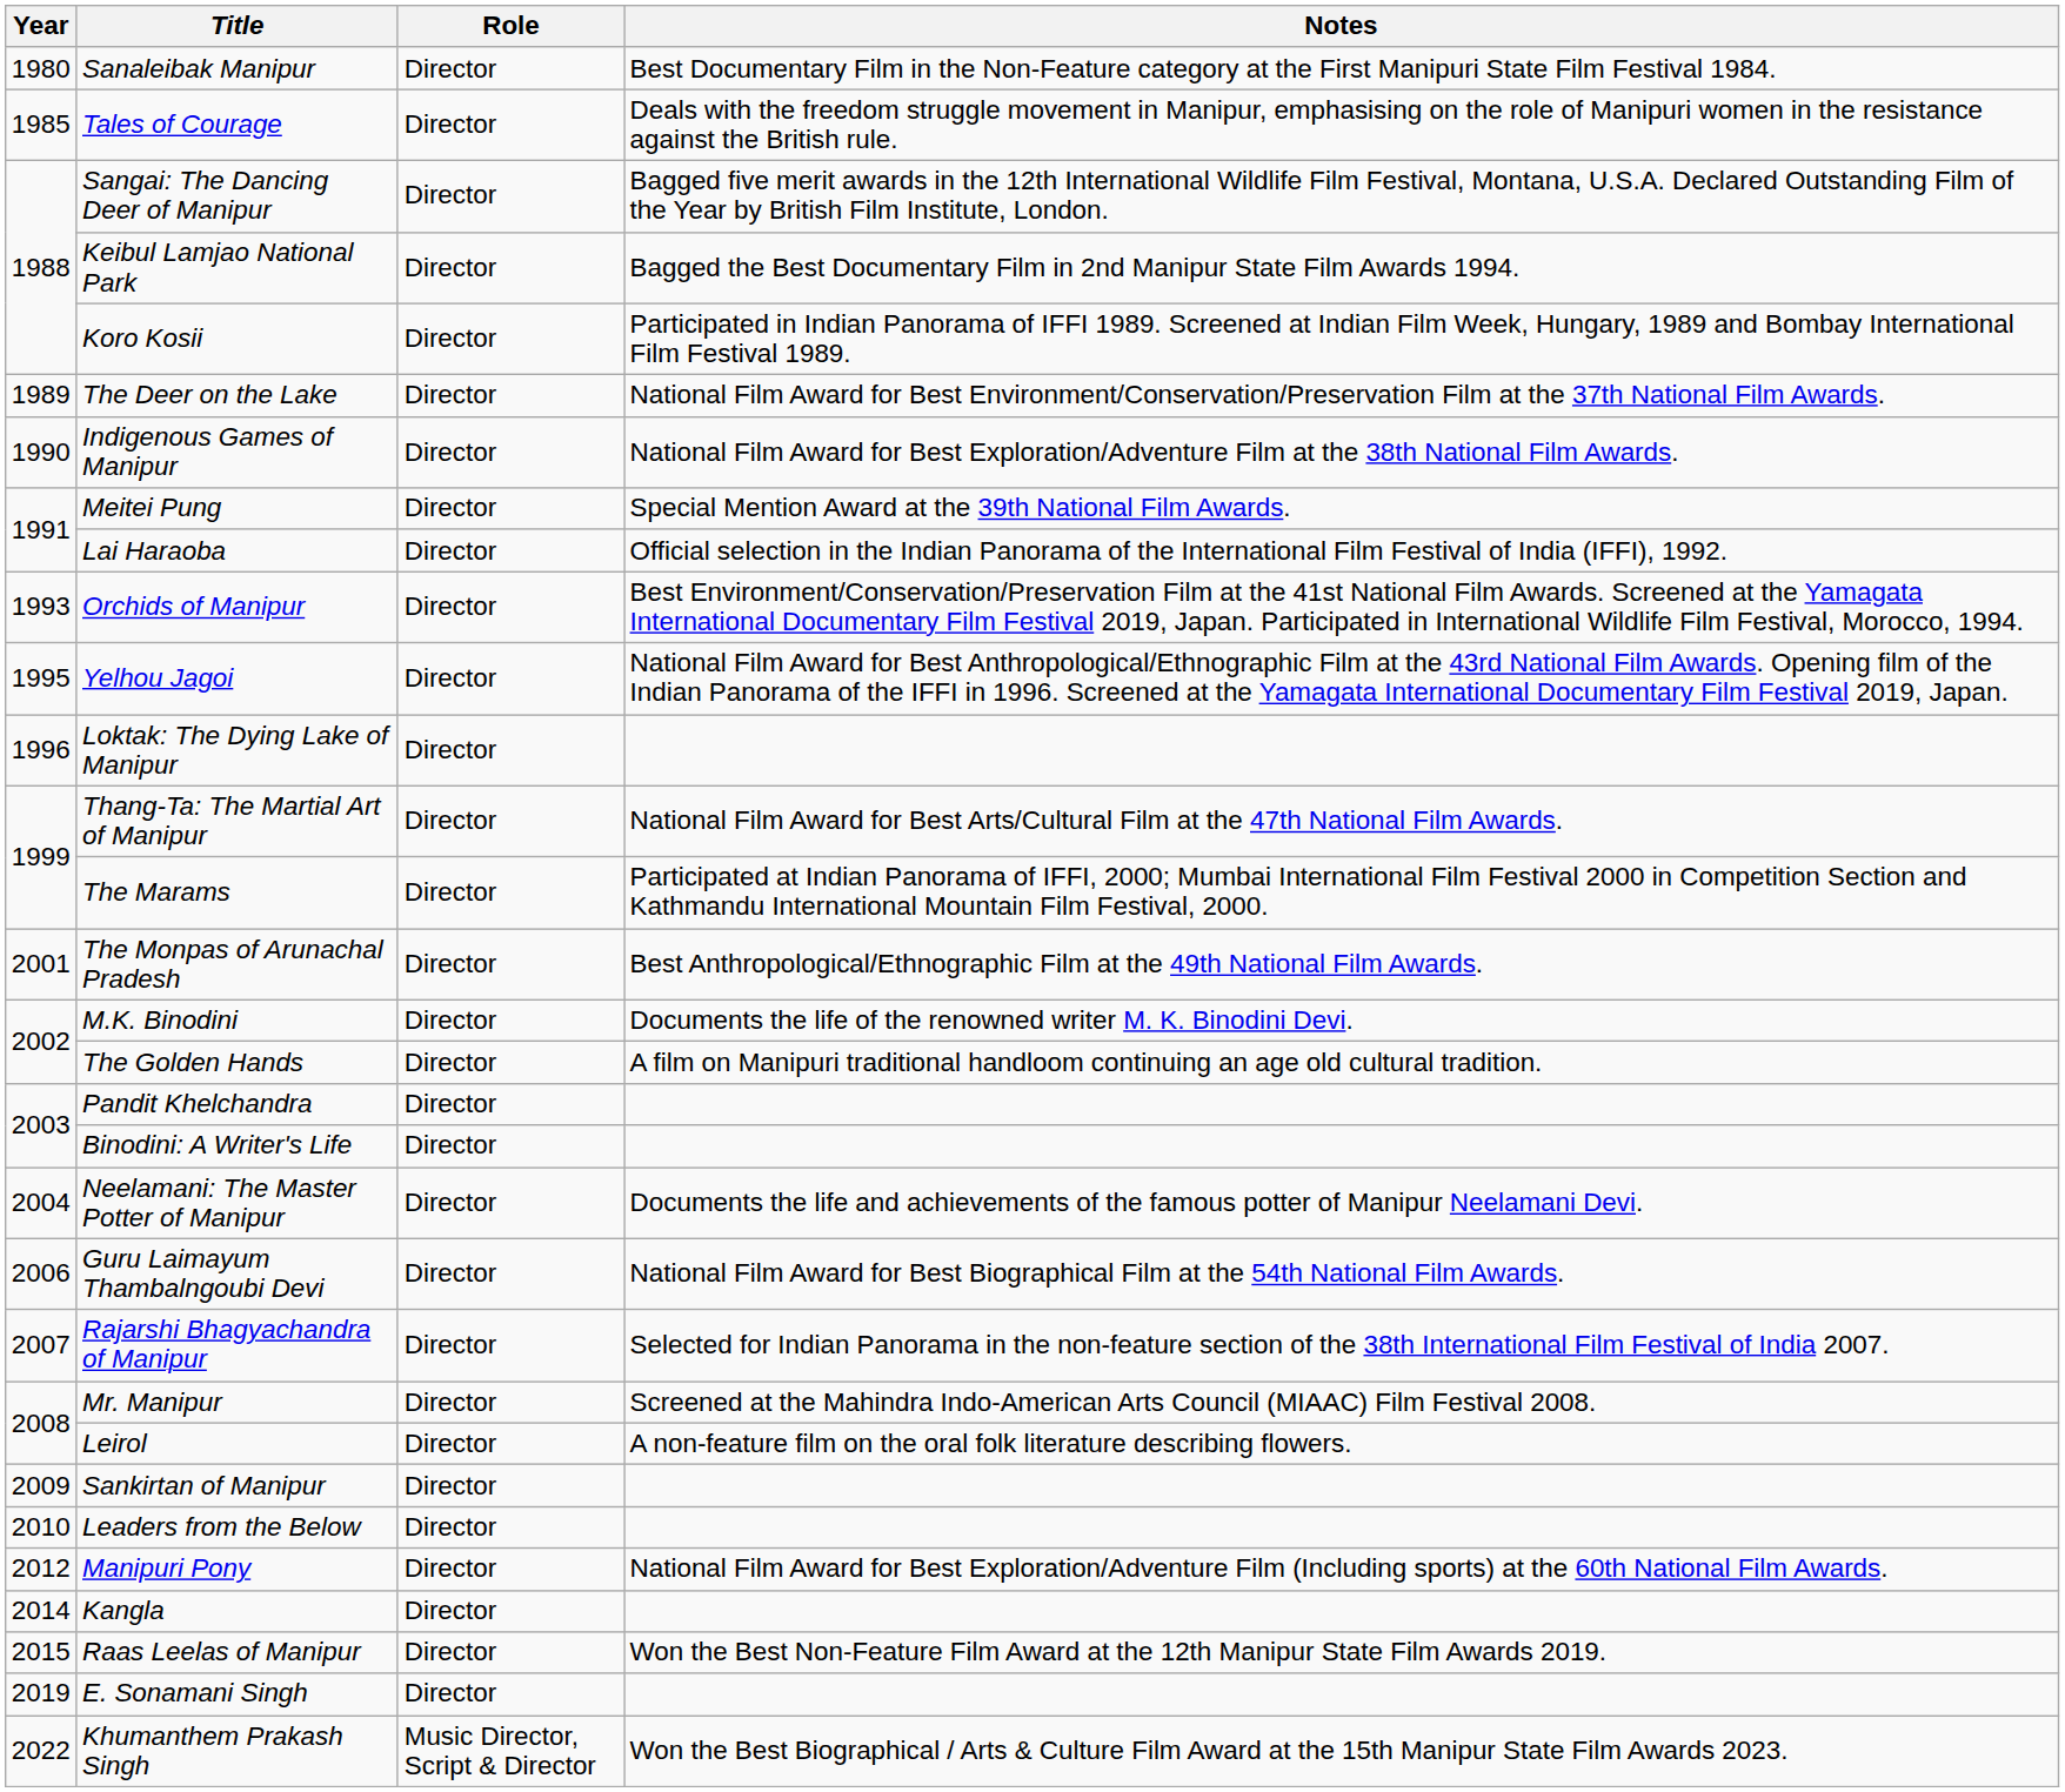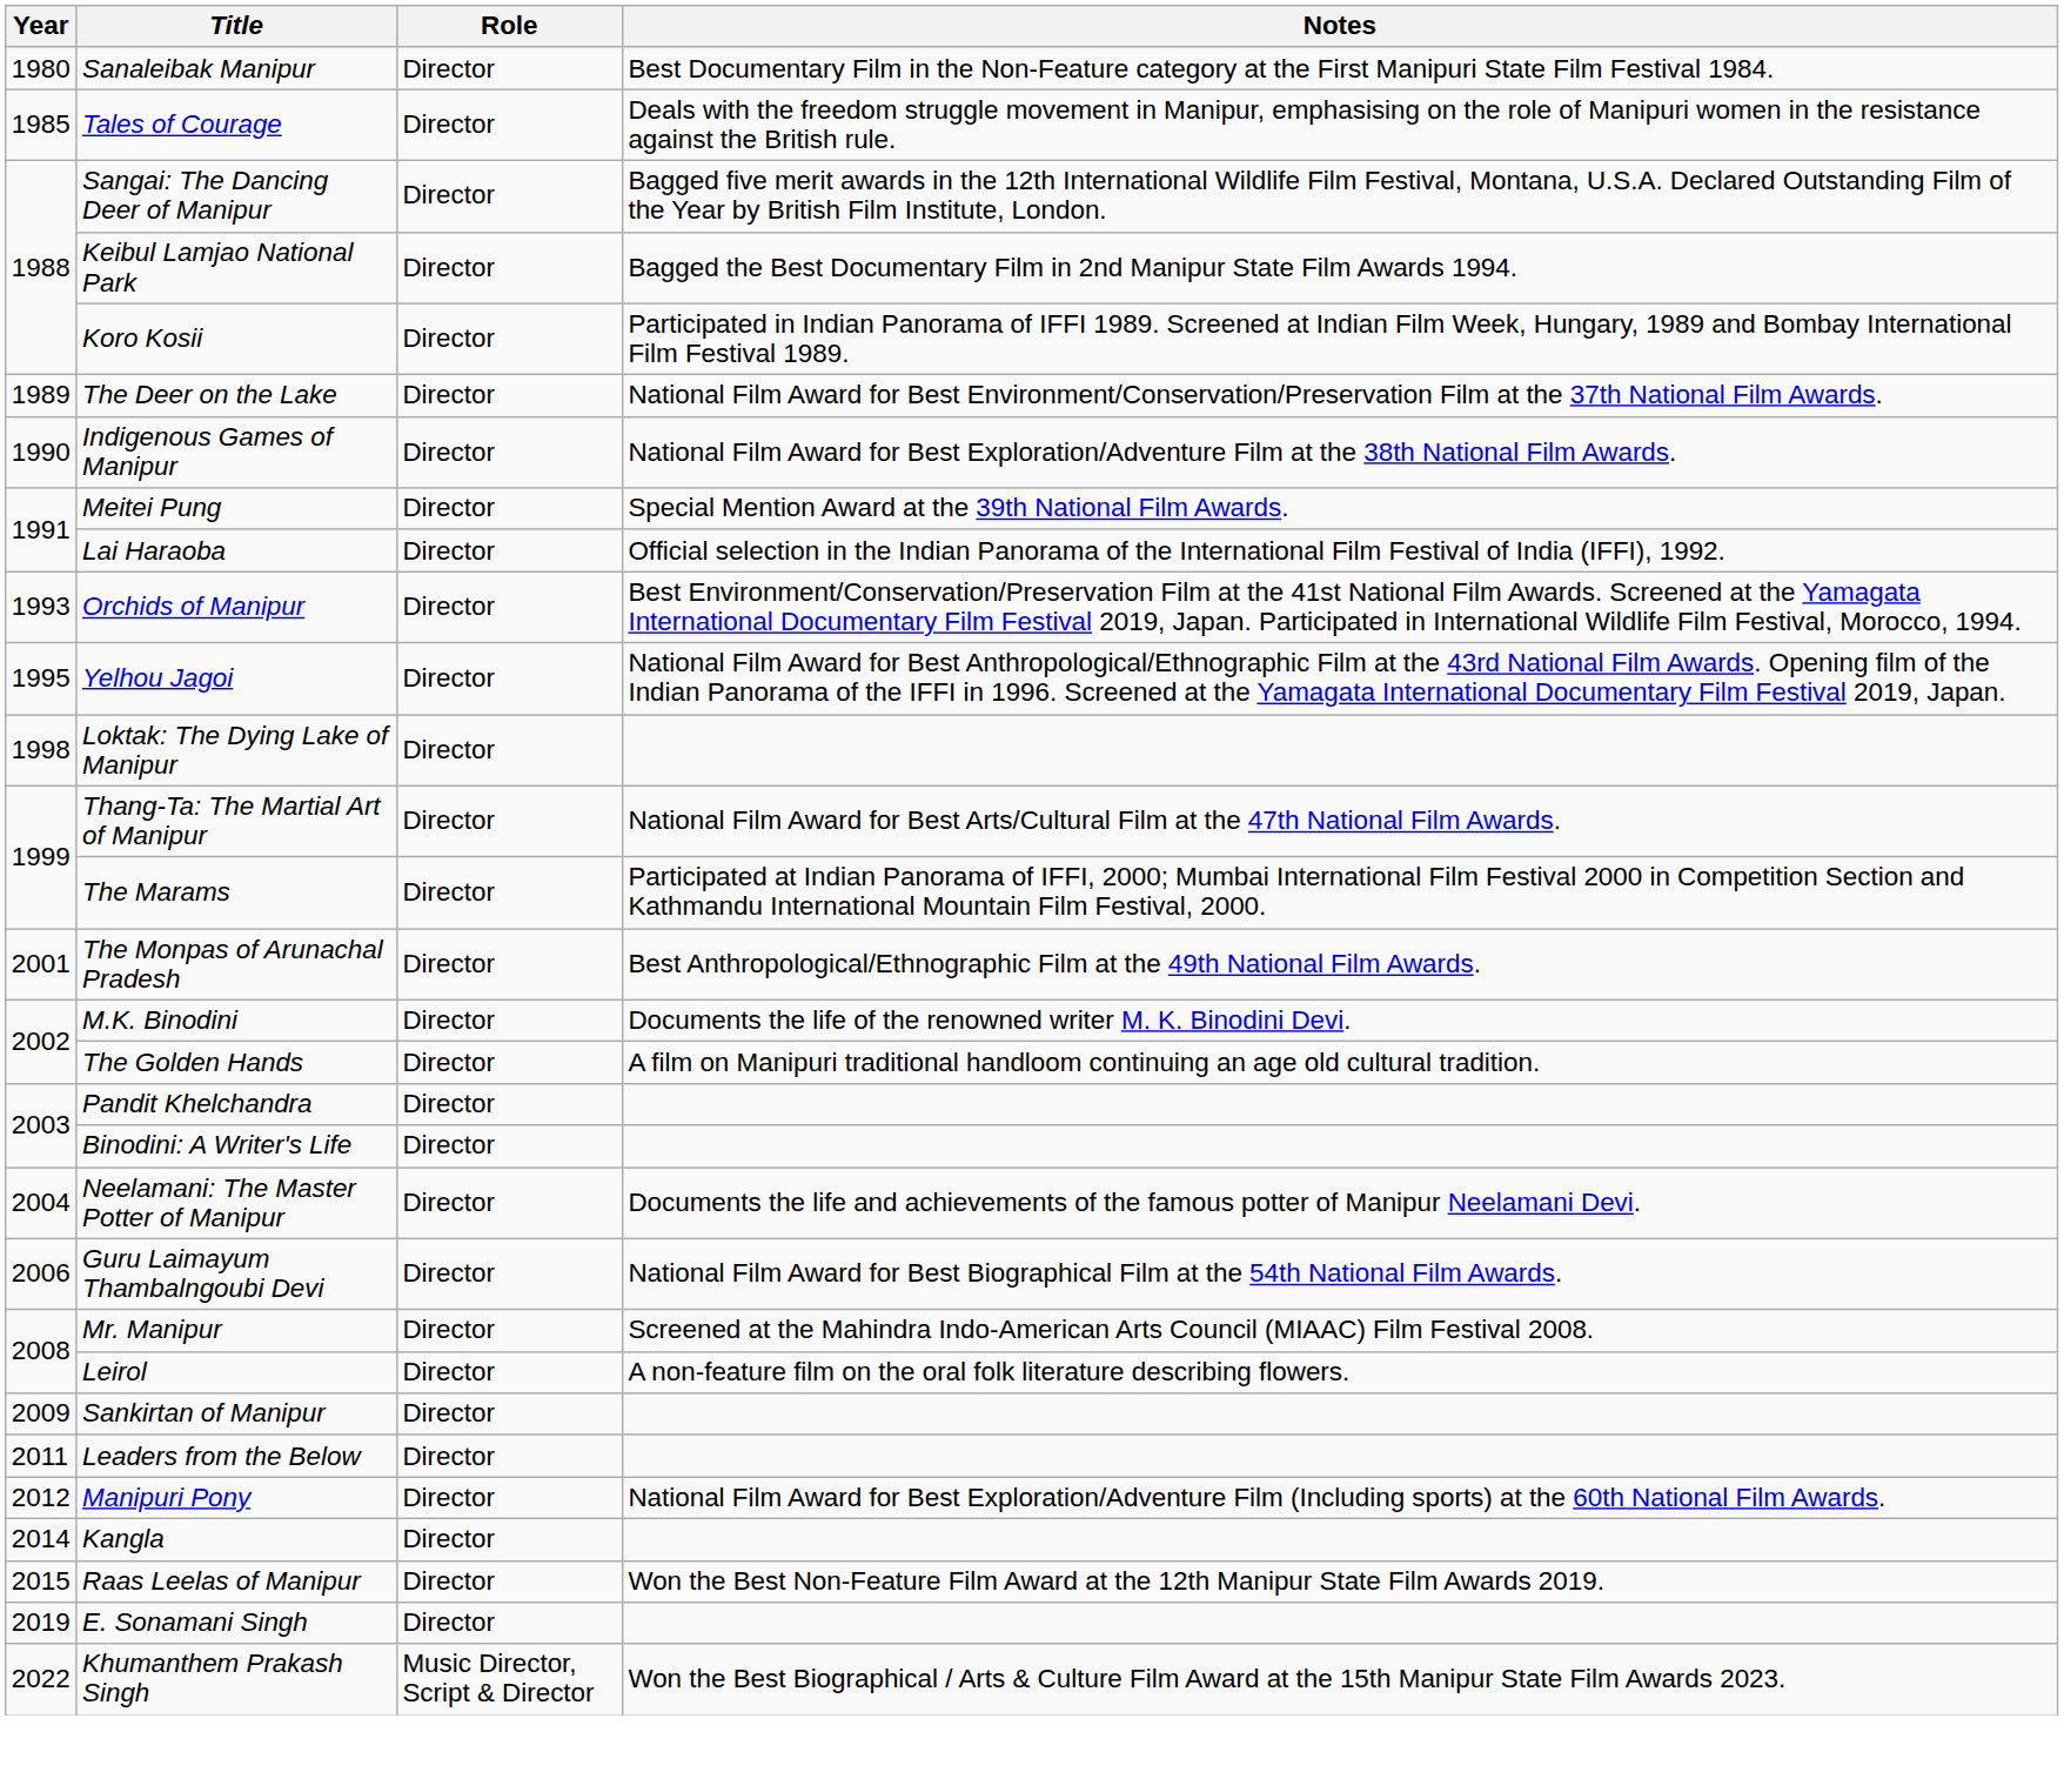 <table class="wikitable">
 <tr>
 <th>Year</th>
 <th><em>Title</em></th>
 <th>Role</th>
 <th>Notes</th>
 </tr>
 <tr>
 <td>1980</td>
 <td><em>Sanaleibak Manipur</em></td>
 <td>Director</td>
 <td>Best Documentary Film in the Non-Feature category at the First Manipuri State Film Festival 1984.</td>
 </tr>
 <tr>
 <td>1985</td>
 <td><em><a href='#'>Tales of Courage</a></em></td>
 <td>Director</td>
 <td>Deals with the freedom struggle movement in Manipur, emphasising on the role of Manipuri women in the resistance against the British rule.</td>
 </tr>
 <tr>
 <td rowspan="3">1988</td>
 <td><em>Sangai: The Dancing Deer of Manipur</em></td>
 <td>Director</td>
 <td>Bagged five merit awards in the 12th International Wildlife Film Festival, Montana, U.S.A. Declared Outstanding Film of the Year by British Film Institute, London.</td>
 </tr>
 <tr>
 <td><em>Keibul Lamjao National Park</em></td>
 <td>Director</td>
 <td>Bagged the Best Documentary Film in 2nd Manipur State Film Awards 1994.</td>
 </tr>
 <tr>
 <td><em>Koro Kosii</em></td>
 <td>Director</td>
 <td>Participated in Indian Panorama of IFFI 1989. Screened at Indian Film Week, Hungary, 1989 and Bombay International Film Festival 1989.</td>
 </tr>
 <tr>
 <td>1989</td>
 <td><em>The Deer on the Lake</em></td>
 <td>Director</td>
 <td>National Film Award for Best Environment/Conservation/Preservation Film at the <a href='#'>37th National Film Awards</a>.</td>
 </tr>
 <tr>
 <td>1990</td>
 <td><em>Indigenous Games of Manipur</em></td>
 <td>Director</td>
 <td>National Film Award for Best Exploration/Adventure Film at the <a href='#'>38th National Film Awards</a>.</td>
 </tr>
 <tr>
 <td rowspan="2">1991</td>
 <td><em>Meitei Pung</em></td>
 <td>Director</td>
 <td>Special Mention Award at the <a href='#'>39th National Film Awards</a>.</td>
 </tr>
 <tr>
 <td><em>Lai Haraoba</em></td>
 <td>Director</td>
 <td>Official selection in the Indian Panorama of the International Film Festival of India (IFFI), 1992.</td>
 </tr>
 <tr>
 <td>1993</td>
 <td><em><a href='#'>Orchids of Manipur</a></em></td>
 <td>Director</td>
 <td>Best Environment/Conservation/Preservation Film at the 41st National Film Awards. Screened at the <a href='#'>Yamagata International Documentary Film Festival</a> 2019, Japan. Participated in International Wildlife Film Festival, Morocco, 1994.</td>
 </tr>
 <tr>
 <td>1995</td>
 <td><em><a href='#'>Yelhou Jagoi</a></em></td>
 <td>Director</td>
 <td>National Film Award for Best Anthropological/Ethnographic Film at the <a href='#'>43rd National Film Awards</a>. Opening film of the Indian Panorama of the IFFI in 1996. Screened at the <a href='#'>Yamagata International Documentary Film Festival</a> 2019, Japan.</td>
 </tr>
 <tr>
-<td>1996</td>
+<td>1998</td>
 <td><em>Loktak: The Dying Lake of Manipur</em></td>
 <td>Director</td>
 <td></td>
 </tr>
 <tr>
 <td rowspan="2">1999</td>
 <td><em>Thang-Ta: The Martial Art of Manipur</em></td>
 <td>Director</td>
 <td>National Film Award for Best Arts/Cultural Film at the <a href='#'>47th National Film Awards</a>.</td>
 </tr>
 <tr>
 <td><em>The Marams</em></td>
 <td>Director</td>
 <td>Participated at Indian Panorama of IFFI, 2000; Mumbai International Film Festival 2000 in Competition Section and Kathmandu International Mountain Film Festival, 2000.</td>
 </tr>
 <tr>
 <td>2001</td>
 <td><em>The Monpas of Arunachal Pradesh</em></td>
 <td>Director</td>
 <td>Best Anthropological/Ethnographic Film at the <a href='#'>49th National Film Awards</a>.</td>
 </tr>
 <tr>
 <td rowspan="2">2002</td>
 <td><em>M.K. Binodini</em></td>
 <td>Director</td>
 <td>Documents the life of the renowned writer <a href='#'>M. K. Binodini Devi</a>.</td>
 </tr>
 <tr>
 <td><em>The Golden Hands</em></td>
 <td>Director</td>
 <td>A film on Manipuri traditional handloom continuing an age old cultural tradition.</td>
 </tr>
 <tr>
 <td rowspan="2">2003</td>
 <td><em>Pandit Khelchandra</em></td>
 <td>Director</td>
 <td></td>
 </tr>
 <tr>
 <td><em>Binodini: A Writer's Life</em></td>
 <td>Director</td>
 <td></td>
 </tr>
 <tr>
 <td>2004</td>
 <td><em>Neelamani: The Master Potter of Manipur</em></td>
 <td>Director</td>
 <td>Documents the life and achievements of the famous potter of Manipur <a href='#'>Neelamani Devi</a>.</td>
 </tr>
 <tr>
 <td>2006</td>
 <td><em>Guru Laimayum Thambalngoubi Devi</em></td>
 <td>Director</td>
 <td>National Film Award for Best Biographical Film at the <a href='#'>54th National Film Awards</a>.</td>
 </tr>
 <tr>
-<td>2007</td>
-<td><em><a href='#'>Rajarshi Bhagyachandra of Manipur</a></em></td>
-<td>Director</td>
-<td>Selected for Indian Panorama in the non-feature section of the <a href='#'>38th International Film Festival of India</a> 2007.</td>
-</tr>
-<tr>
 <td rowspan="2">2008</td>
 <td><em>Mr. Manipur</em></td>
 <td>Director</td>
 <td>Screened at the Mahindra Indo-American Arts Council (MIAAC) Film Festival 2008.</td>
 </tr>
 <tr>
 <td><em>Leirol</em></td>
 <td>Director</td>
 <td>A non-feature film on the oral folk literature describing flowers.</td>
 </tr>
 <tr>
 <td>2009</td>
 <td><em>Sankirtan of Manipur</em></td>
 <td>Director</td>
 <td></td>
 </tr>
 <tr>
-<td>2010</td>
+<td>2011</td>
 <td><em>Leaders from the Below</em></td>
 <td>Director</td>
 <td></td>
 </tr>
 <tr>
 <td>2012</td>
 <td><em><a href='#'>Manipuri Pony</a></em></td>
 <td>Director</td>
 <td>National Film Award for Best Exploration/Adventure Film (Including sports) at the <a href='#'>60th National Film Awards</a>.</td>
 </tr>
 <tr>
 <td>2014</td>
 <td><em>Kangla</em></td>
 <td>Director</td>
 <td></td>
 </tr>
 <tr>
 <td>2015</td>
 <td><em>Raas Leelas of Manipur</em></td>
 <td>Director</td>
 <td>Won the Best Non-Feature Film Award at the 12th Manipur State Film Awards 2019.</td>
 </tr>
 <tr>
 <td>2019</td>
 <td><em>E. Sonamani Singh</em></td>
 <td>Director</td>
 <td></td>
 </tr>
 <tr>
 <td>2022</td>
 <td><em>Khumanthem Prakash Singh</em></td>
 <td>Music Director, Script & Director</td>
 <td>Won the Best Biographical / Arts & Culture Film Award at the 15th Manipur State Film Awards 2023.</td>
 </tr>
 </table>
